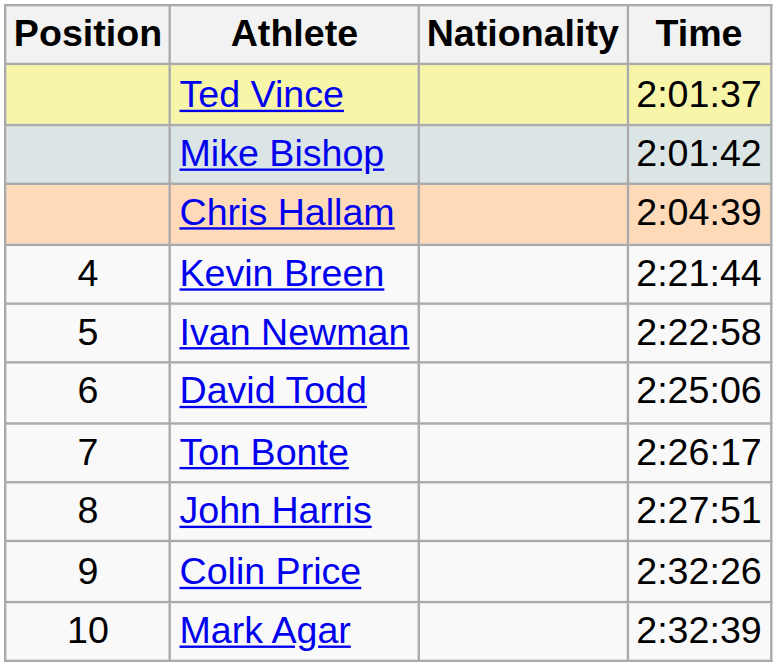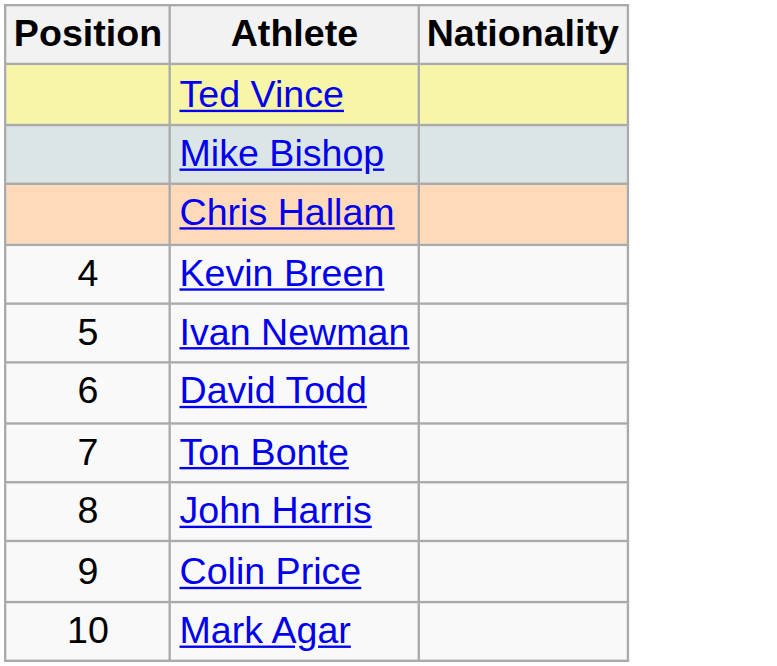 <table class="wikitable sortable">
 <tr>
 <th>Position</th>
 <th>Athlete</th>
 <th>Nationality</th>
-<th>Time</th>
 </tr>
 <tr bgcolor="#F7F6A8">
 <td align=center></td>
 <td><a href='#'>Ted Vince</a></td>
 <td></td>
-<td>2:01:37</td>
 </tr>
 <tr bgcolor="#DCE5E5">
 <td align=center></td>
 <td><a href='#'>Mike Bishop</a></td>
 <td></td>
-<td>2:01:42</td>
 </tr>
 <tr bgcolor="#FFDAB9">
 <td align=center></td>
 <td><a href='#'>Chris Hallam</a></td>
 <td></td>
-<td>2:04:39</td>
 </tr>
 <tr>
 <td align=center>4</td>
 <td><a href='#'>Kevin Breen</a></td>
 <td></td>
-<td>2:21:44</td>
 </tr>
 <tr>
 <td align=center>5</td>
 <td><a href='#'>Ivan Newman</a></td>
 <td></td>
-<td>2:22:58</td>
 </tr>
 <tr>
 <td align=center>6</td>
 <td><a href='#'>David Todd</a></td>
 <td></td>
-<td>2:25:06</td>
 </tr>
 <tr>
 <td align=center>7</td>
 <td><a href='#'>Ton Bonte</a></td>
 <td></td>
-<td>2:26:17</td>
 </tr>
 <tr>
 <td align=center>8</td>
 <td><a href='#'>John Harris</a></td>
 <td></td>
-<td>2:27:51</td>
 </tr>
 <tr>
 <td align=center>9</td>
 <td><a href='#'>Colin Price</a></td>
 <td></td>
-<td>2:32:26</td>
 </tr>
 <tr>
 <td align=center>10</td>
 <td><a href='#'>Mark Agar</a></td>
 <td></td>
-<td>2:32:39</td>
 </tr>
 </table>
